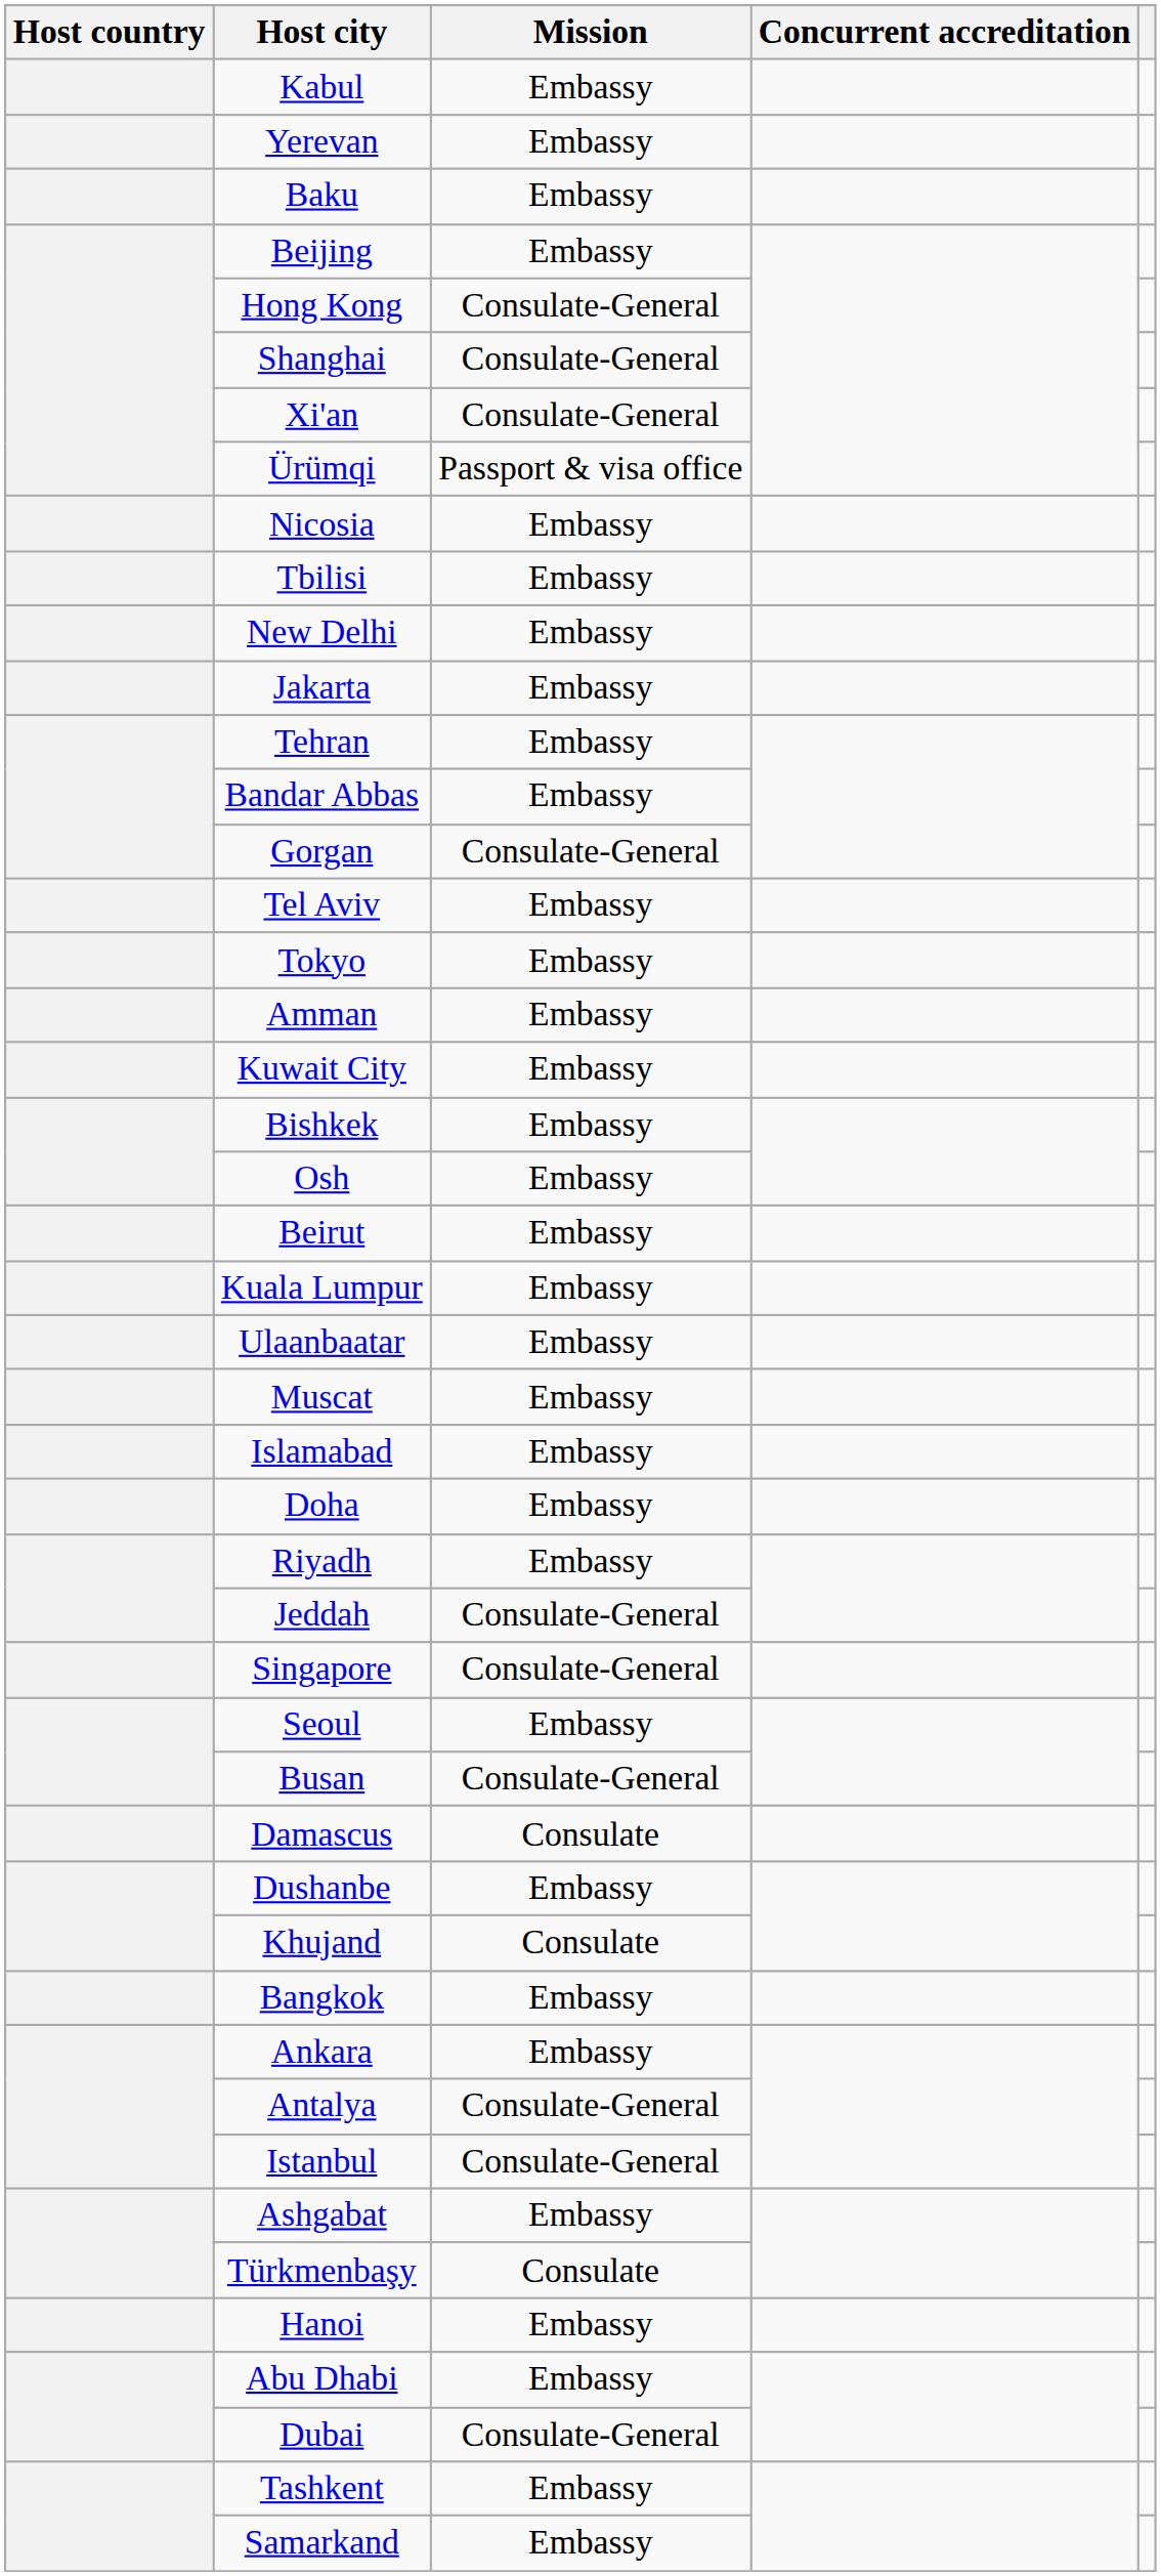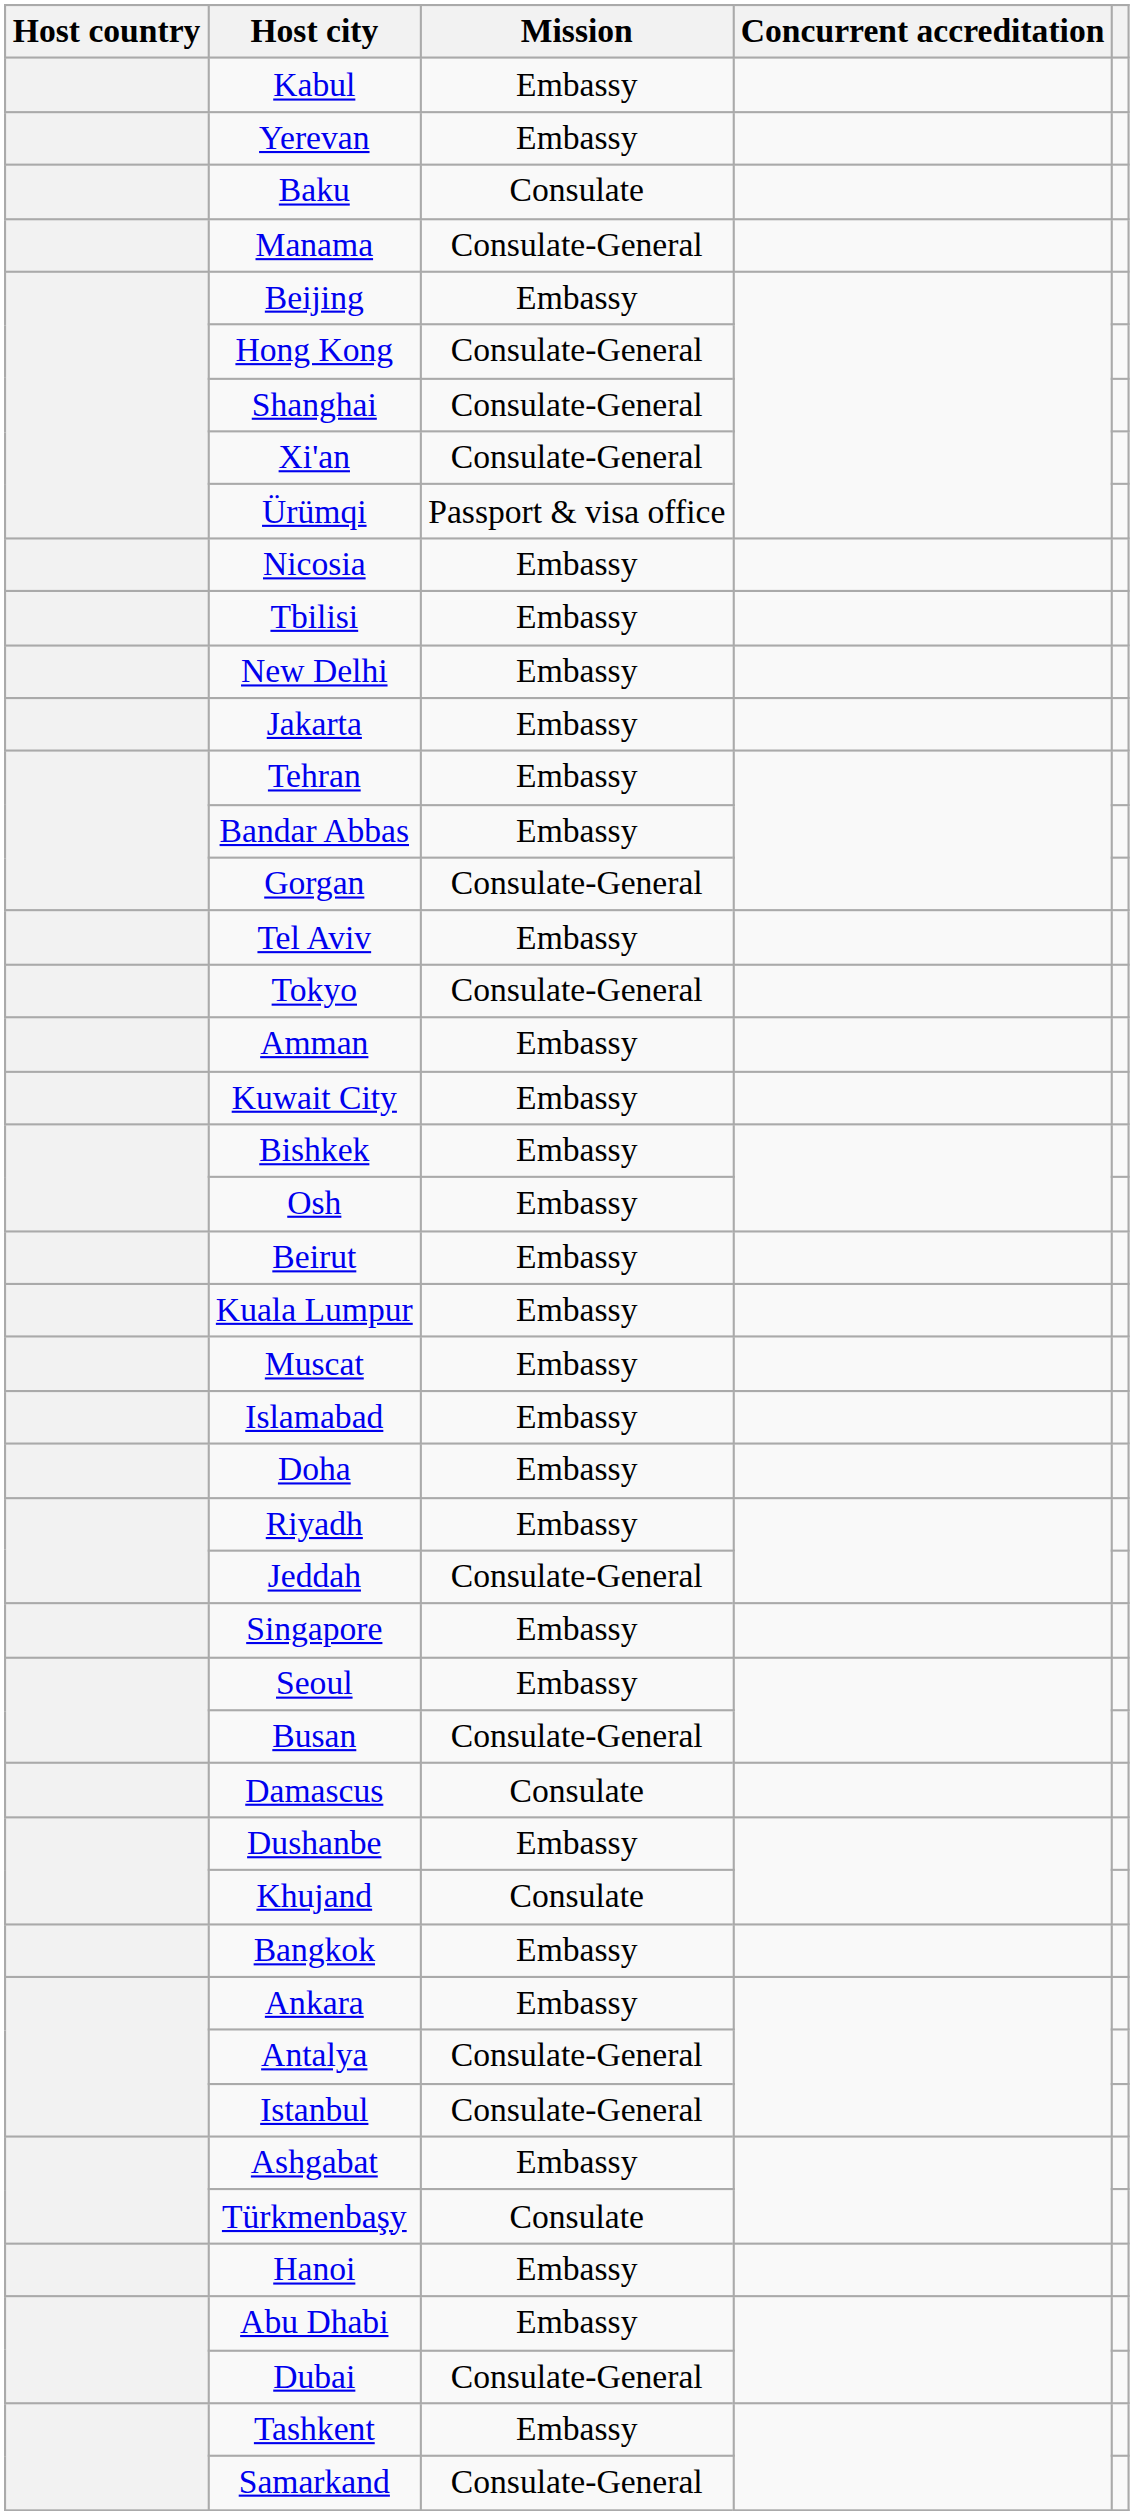 <table class="wikitable plainrowheaders" style="text-align:center;">
 <tr>
 <th scope="col">Host country</th>
 <th scope="col">Host city</th>
 <th scope="col">Mission</th>
 <th scope="col">Concurrent accreditation</th>
 <th scope="col"></th>
 </tr>
 <tr>
 <th scope="row"></th>
 <td><a href='#'>Kabul</a></td>
 <td>Embassy</td>
 <td></td>
 <td></td>
 </tr>
 <tr>
 <th scope="row"></th>
 <td><a href='#'>Yerevan</a></td>
 <td>Embassy</td>
 <td></td>
 <td></td>
 </tr>
 <tr>
 <th scope="row"></th>
 <td><a href='#'>Baku</a></td>
-<td>Embassy</td>
+<td>Consulate</td>
+<td></td>
+<td></td>
+</tr>
+<tr>
+<th scope="row"></th>
+<td><a href='#'>Manama</a></td>
+<td>Consulate-General</td>
 <td></td>
 <td></td>
 </tr>
 <tr>
 <th scope="row" rowspan="5"></th>
 <td><a href='#'>Beijing</a></td>
 <td>Embassy</td>
 <td rowspan="5"></td>
 <td></td>
 </tr>
 <tr>
 <td><a href='#'>Hong Kong</a></td>
 <td>Consulate-General</td>
 <td></td>
 </tr>
 <tr>
 <td><a href='#'>Shanghai</a></td>
 <td>Consulate-General</td>
 <td></td>
 </tr>
 <tr>
 <td><a href='#'>Xi'an</a></td>
 <td>Consulate-General</td>
 <td></td>
 </tr>
 <tr>
 <td><a href='#'>Ürümqi</a></td>
 <td>Passport & visa office</td>
 <td></td>
 </tr>
 <tr>
 <th scope="row"></th>
 <td><a href='#'>Nicosia</a></td>
 <td>Embassy</td>
 <td></td>
 <td></td>
 </tr>
 <tr>
 <th scope="row"></th>
 <td><a href='#'>Tbilisi</a></td>
 <td>Embassy</td>
 <td></td>
 <td></td>
 </tr>
 <tr>
 <th scope="row"></th>
 <td><a href='#'>New Delhi</a></td>
 <td>Embassy</td>
 <td></td>
 <td></td>
 </tr>
 <tr>
 <th scope="row"></th>
 <td><a href='#'>Jakarta</a></td>
 <td>Embassy</td>
 <td></td>
 <td></td>
 </tr>
 <tr>
 <th scope="row" rowspan="3"></th>
 <td><a href='#'>Tehran</a></td>
 <td>Embassy</td>
 <td rowspan="3"></td>
 <td></td>
 </tr>
 <tr>
 <td><a href='#'>Bandar Abbas</a></td>
 <td>Embassy</td>
 <td></td>
 </tr>
 <tr>
 <td><a href='#'>Gorgan</a></td>
 <td>Consulate-General</td>
 <td></td>
 </tr>
 <tr>
 <th scope="row"></th>
 <td><a href='#'>Tel Aviv</a></td>
 <td>Embassy</td>
 <td></td>
 <td></td>
 </tr>
 <tr>
 <th scope="row"></th>
 <td><a href='#'>Tokyo</a></td>
-<td>Embassy</td>
+<td>Consulate-General</td>
 <td></td>
 <td></td>
 </tr>
 <tr>
 <th scope="row"></th>
 <td><a href='#'>Amman</a></td>
 <td>Embassy</td>
 <td></td>
 <td></td>
 </tr>
 <tr>
 <th scope="row"></th>
 <td><a href='#'>Kuwait City</a></td>
 <td>Embassy</td>
 <td></td>
 <td></td>
 </tr>
 <tr>
 <th scope="row" rowspan="2"></th>
 <td><a href='#'>Bishkek</a></td>
 <td>Embassy</td>
 <td rowspan="2"></td>
 <td></td>
 </tr>
 <tr>
 <td><a href='#'>Osh</a></td>
 <td>Embassy</td>
 <td></td>
 </tr>
 <tr>
 <th scope="row"></th>
 <td><a href='#'>Beirut</a></td>
 <td>Embassy</td>
 <td></td>
 <td></td>
 </tr>
 <tr>
 <th scope="row"></th>
 <td><a href='#'>Kuala Lumpur</a></td>
 <td>Embassy</td>
 <td></td>
 <td></td>
 </tr>
 <tr>
 <th scope="row"></th>
-<td><a href='#'>Ulaanbaatar</a></td>
-<td>Embassy</td>
-<td></td>
-<td></td>
-</tr>
-<tr>
-<th scope="row"></th>
 <td><a href='#'>Muscat</a></td>
 <td>Embassy</td>
 <td></td>
 <td></td>
 </tr>
 <tr>
 <th scope="row"></th>
 <td><a href='#'>Islamabad</a></td>
 <td>Embassy</td>
 <td></td>
 <td></td>
 </tr>
 <tr>
 <th scope="row"></th>
 <td><a href='#'>Doha</a></td>
 <td>Embassy</td>
 <td></td>
 <td></td>
 </tr>
 <tr>
 <th scope="row"  rowspan="2"></th>
 <td><a href='#'>Riyadh</a></td>
 <td>Embassy</td>
 <td rowspan="2"></td>
 <td></td>
 </tr>
 <tr>
 <td><a href='#'>Jeddah</a></td>
 <td>Consulate-General</td>
 <td></td>
 </tr>
 <tr>
 <th scope="row"></th>
 <td><a href='#'>Singapore</a></td>
-<td>Consulate-General</td>
+<td>Embassy</td>
 <td></td>
 <td></td>
 </tr>
 <tr>
 <th scope="row" rowspan="2"></th>
 <td><a href='#'>Seoul</a></td>
 <td>Embassy</td>
 <td rowspan="2"></td>
 <td></td>
 </tr>
 <tr>
 <td><a href='#'>Busan</a></td>
 <td>Consulate-General</td>
 <td></td>
 </tr>
 <tr>
 <th scope="row"></th>
 <td><a href='#'>Damascus</a></td>
 <td>Consulate</td>
 <td></td>
 <td></td>
 </tr>
 <tr>
 <th scope="row" rowspan="2"></th>
 <td><a href='#'>Dushanbe</a></td>
 <td>Embassy</td>
 <td rowspan="2"></td>
 <td></td>
 </tr>
 <tr>
 <td><a href='#'>Khujand</a></td>
 <td>Consulate</td>
 <td></td>
 </tr>
 <tr>
 <th scope="row"></th>
 <td><a href='#'>Bangkok</a></td>
 <td>Embassy</td>
 <td></td>
 <td></td>
 </tr>
 <tr>
 <th scope="row" rowspan="3"></th>
 <td><a href='#'>Ankara</a></td>
 <td>Embassy</td>
 <td rowspan="3"></td>
 <td></td>
 </tr>
 <tr>
 <td><a href='#'>Antalya</a></td>
 <td>Consulate-General</td>
 <td></td>
 </tr>
 <tr>
 <td><a href='#'>Istanbul</a></td>
 <td>Consulate-General</td>
 <td></td>
 </tr>
 <tr>
 <th scope="row" rowspan="2"></th>
 <td><a href='#'>Ashgabat</a></td>
 <td>Embassy</td>
 <td rowspan="2"></td>
 <td></td>
 </tr>
 <tr>
 <td><a href='#'>Türkmenbaşy</a></td>
 <td>Consulate</td>
 <td></td>
 </tr>
 <tr>
 <th scope="row"></th>
 <td><a href='#'>Hanoi</a></td>
 <td>Embassy</td>
 <td></td>
 <td></td>
 </tr>
 <tr>
 <th scope="row" rowspan="2"></th>
 <td><a href='#'>Abu Dhabi</a></td>
 <td>Embassy</td>
 <td rowspan="2"></td>
 <td></td>
 </tr>
 <tr>
 <td><a href='#'>Dubai</a></td>
 <td>Consulate-General</td>
 <td></td>
 </tr>
 <tr>
 <th scope="row" rowspan="2"></th>
 <td><a href='#'>Tashkent</a></td>
 <td>Embassy</td>
 <td rowspan="2"></td>
 <td></td>
 </tr>
 <tr>
 <td><a href='#'>Samarkand</a></td>
-<td>Embassy</td>
+<td>Consulate-General</td>
 <td></td>
 </tr>
 </table>
